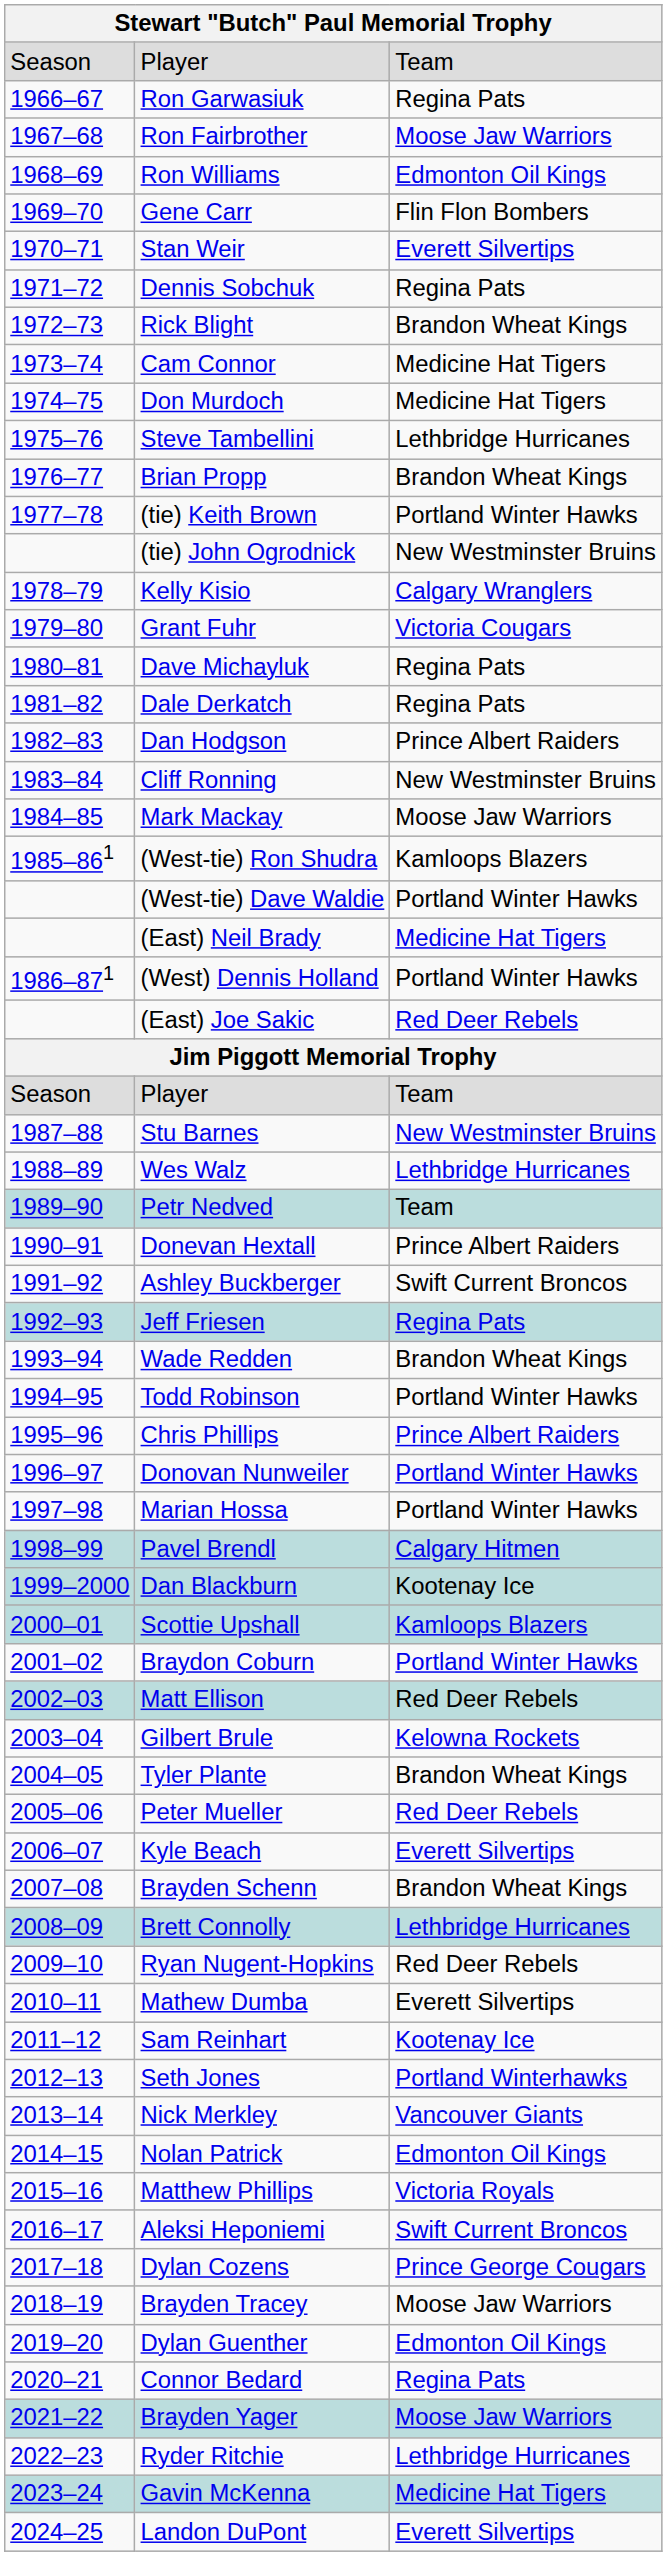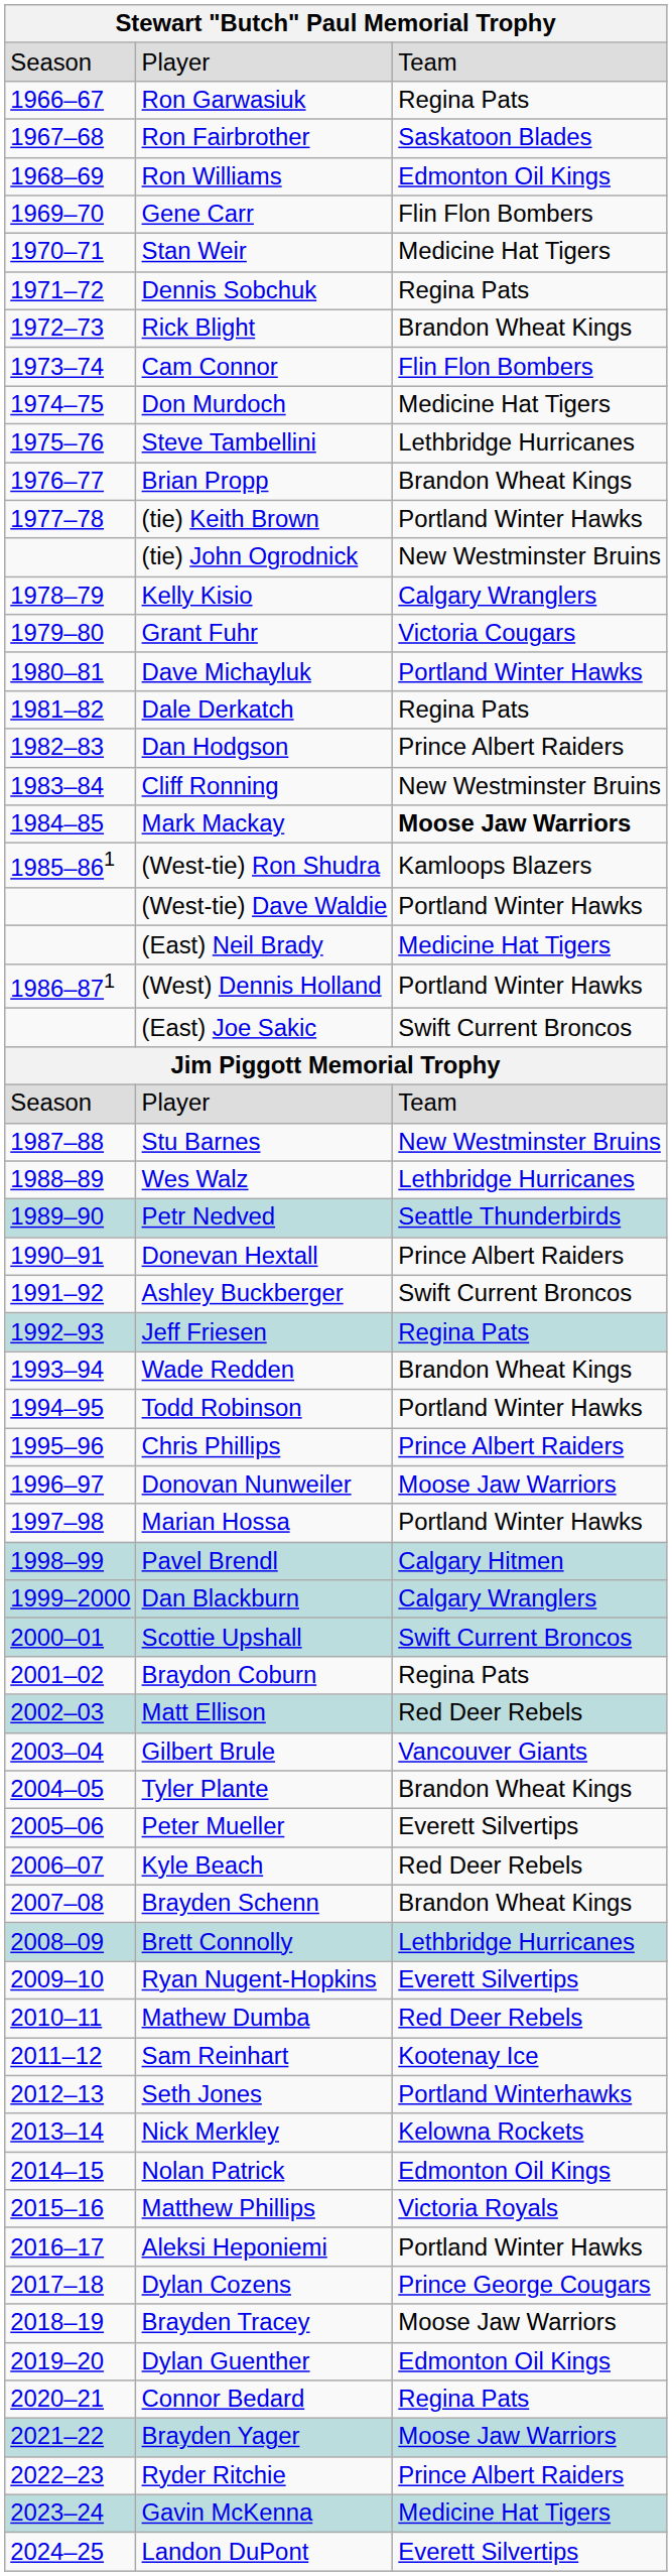 <table class="wikitable">
 <tr>
 <th colspan="3">Stewart "Butch" Paul Memorial Trophy</th>
 </tr>
 <tr bgcolor="#dddddd">
 <td>Season</td>
 <td>Player</td>
 <td>Team</td>
 </tr>
 <tr>
 <td><a href='#'>1966–67</a></td>
 <td><a href='#'>Ron Garwasiuk</a></td>
 <td>Regina Pats</td>
 </tr>
 <tr>
 <td><a href='#'>1967–68</a></td>
 <td><a href='#'>Ron Fairbrother</a></td>
-<td><a href='#'>Moose Jaw Warriors</a></td>
+<td><a href='#'>Saskatoon Blades</a></td>
 </tr>
 <tr>
 <td><a href='#'>1968–69</a></td>
 <td><a href='#'>Ron Williams</a></td>
 <td><a href='#'>Edmonton Oil Kings</a></td>
 </tr>
 <tr>
 <td><a href='#'>1969–70</a></td>
 <td><a href='#'>Gene Carr</a></td>
 <td>Flin Flon Bombers</td>
 </tr>
 <tr>
 <td><a href='#'>1970–71</a></td>
 <td><a href='#'>Stan Weir</a></td>
-<td><a href='#'>Everett Silvertips</a></td>
+<td>Medicine Hat Tigers</td>
 </tr>
 <tr>
 <td><a href='#'>1971–72</a></td>
 <td><a href='#'>Dennis Sobchuk</a></td>
 <td>Regina Pats</td>
 </tr>
 <tr>
 <td><a href='#'>1972–73</a></td>
 <td><a href='#'>Rick Blight</a></td>
 <td>Brandon Wheat Kings</td>
 </tr>
 <tr>
 <td><a href='#'>1973–74</a></td>
 <td><a href='#'>Cam Connor</a></td>
-<td>Medicine Hat Tigers</td>
+<td><a href='#'>Flin Flon Bombers</a></td>
 </tr>
 <tr>
 <td><a href='#'>1974–75</a></td>
 <td><a href='#'>Don Murdoch</a></td>
 <td>Medicine Hat Tigers</td>
 </tr>
 <tr>
 <td><a href='#'>1975–76</a></td>
 <td><a href='#'>Steve Tambellini</a></td>
 <td>Lethbridge Hurricanes</td>
 </tr>
 <tr>
 <td><a href='#'>1976–77</a></td>
 <td><a href='#'>Brian Propp</a></td>
 <td>Brandon Wheat Kings</td>
 </tr>
 <tr>
 <td><a href='#'>1977–78</a></td>
 <td>(tie) <a href='#'>Keith Brown</a></td>
 <td>Portland Winter Hawks</td>
 </tr>
 <tr>
 <td></td>
 <td>(tie) <a href='#'>John Ogrodnick</a></td>
 <td>New Westminster Bruins</td>
 </tr>
 <tr>
 <td><a href='#'>1978–79</a></td>
 <td><a href='#'>Kelly Kisio</a></td>
 <td><a href='#'>Calgary Wranglers</a></td>
 </tr>
 <tr>
 <td><a href='#'>1979–80</a></td>
 <td><a href='#'>Grant Fuhr</a></td>
 <td><a href='#'>Victoria Cougars</a></td>
 </tr>
 <tr>
 <td><a href='#'>1980–81</a></td>
 <td><a href='#'>Dave Michayluk</a></td>
-<td>Regina Pats</td>
+<td><a href='#'>Portland Winter Hawks</a></td>
 </tr>
 <tr>
 <td><a href='#'>1981–82</a></td>
 <td><a href='#'>Dale Derkatch</a></td>
 <td>Regina Pats</td>
 </tr>
 <tr>
 <td><a href='#'>1982–83</a></td>
 <td><a href='#'>Dan Hodgson</a></td>
 <td>Prince Albert Raiders</td>
 </tr>
 <tr>
 <td><a href='#'>1983–84</a></td>
 <td><a href='#'>Cliff Ronning</a></td>
 <td>New Westminster Bruins</td>
 </tr>
 <tr>
 <td><a href='#'>1984–85</a></td>
 <td><a href='#'>Mark Mackay</a></td>
-<td>Moose Jaw Warriors</td>
+<td><strong>Moose Jaw Warriors</strong></td>
 </tr>
 <tr>
 <td><a href='#'>1985–86</a><sup>1</sup></td>
 <td>(West-tie) <a href='#'>Ron Shudra</a></td>
 <td>Kamloops Blazers</td>
 </tr>
 <tr>
 <td></td>
 <td>(West-tie) <a href='#'>Dave Waldie</a></td>
 <td>Portland Winter Hawks</td>
 </tr>
 <tr>
 <td></td>
 <td>(East) <a href='#'>Neil Brady</a></td>
 <td><a href='#'>Medicine Hat Tigers</a></td>
 </tr>
 <tr>
 <td><a href='#'>1986–87</a><sup>1</sup></td>
 <td>(West) <a href='#'>Dennis Holland</a></td>
 <td>Portland Winter Hawks</td>
 </tr>
 <tr>
 <td></td>
 <td>(East) <a href='#'>Joe Sakic</a></td>
-<td><a href='#'>Red Deer Rebels</a></td>
+<td>Swift Current Broncos</td>
 </tr>
 <tr bgcolor="#dddddd">
 <th colspan="3">Jim Piggott Memorial Trophy</th>
 </tr>
 <tr bgcolor="#dddddd">
 <td>Season</td>
 <td>Player</td>
 <td>Team</td>
 </tr>
 <tr>
 <td><a href='#'>1987–88</a></td>
 <td><a href='#'>Stu Barnes</a></td>
 <td><a href='#'>New Westminster Bruins</a></td>
 </tr>
 <tr>
 <td><a href='#'>1988–89</a></td>
 <td><a href='#'>Wes Walz</a></td>
 <td><a href='#'>Lethbridge Hurricanes</a></td>
 </tr>
 <tr bgcolor="#bbdddd">
 <td><a href='#'>1989–90</a></td>
 <td><a href='#'>Petr Nedved</a></td>
-<td>Team</td>
+<td><a href='#'>Seattle Thunderbirds</a></td>
 </tr>
 <tr>
 <td><a href='#'>1990–91</a></td>
 <td><a href='#'>Donevan Hextall</a></td>
 <td>Prince Albert Raiders</td>
 </tr>
 <tr>
 <td><a href='#'>1991–92</a></td>
 <td><a href='#'>Ashley Buckberger</a></td>
 <td>Swift Current Broncos</td>
 </tr>
 <tr bgcolor="#bbdddd">
 <td><a href='#'>1992–93</a></td>
 <td><a href='#'>Jeff Friesen</a></td>
 <td><a href='#'>Regina Pats</a></td>
 </tr>
 <tr>
 <td><a href='#'>1993–94</a></td>
 <td><a href='#'>Wade Redden</a></td>
 <td>Brandon Wheat Kings</td>
 </tr>
 <tr>
 <td><a href='#'>1994–95</a></td>
 <td><a href='#'>Todd Robinson</a></td>
 <td>Portland Winter Hawks</td>
 </tr>
 <tr>
 <td><a href='#'>1995–96</a></td>
 <td><a href='#'>Chris Phillips</a></td>
 <td><a href='#'>Prince Albert Raiders</a></td>
 </tr>
 <tr>
 <td><a href='#'>1996–97</a></td>
 <td><a href='#'>Donovan Nunweiler</a></td>
-<td><a href='#'>Portland Winter Hawks</a></td>
+<td><a href='#'>Moose Jaw Warriors</a></td>
 </tr>
 <tr>
 <td><a href='#'>1997–98</a></td>
 <td><a href='#'>Marian Hossa</a></td>
 <td>Portland Winter Hawks</td>
 </tr>
 <tr bgcolor="#bbdddd">
 <td><a href='#'>1998–99</a></td>
 <td><a href='#'>Pavel Brendl</a></td>
 <td><a href='#'>Calgary Hitmen</a></td>
 </tr>
 <tr bgcolor="bbdddd">
 <td><a href='#'>1999–2000</a></td>
 <td><a href='#'>Dan Blackburn</a></td>
-<td>Kootenay Ice</td>
+<td><a href='#'>Calgary Wranglers</a></td>
 </tr>
 <tr bgcolor="#bbdddd">
 <td><a href='#'>2000–01</a></td>
 <td><a href='#'>Scottie Upshall</a></td>
-<td><a href='#'>Kamloops Blazers</a></td>
+<td><a href='#'>Swift Current Broncos</a></td>
 </tr>
 <tr>
 <td><a href='#'>2001–02</a></td>
 <td><a href='#'>Braydon Coburn</a></td>
-<td><a href='#'>Portland Winter Hawks</a></td>
+<td>Regina Pats</td>
 </tr>
 <tr bgcolor="#bbdddd">
 <td><a href='#'>2002–03</a></td>
 <td><a href='#'>Matt Ellison</a></td>
 <td>Red Deer Rebels</td>
 </tr>
 <tr>
 <td><a href='#'>2003–04</a></td>
 <td><a href='#'>Gilbert Brule</a></td>
-<td><a href='#'>Kelowna Rockets</a></td>
+<td><a href='#'>Vancouver Giants</a></td>
 </tr>
 <tr>
 <td><a href='#'>2004–05</a></td>
 <td><a href='#'>Tyler Plante</a></td>
 <td>Brandon Wheat Kings</td>
 </tr>
 <tr>
 <td><a href='#'>2005–06</a></td>
 <td><a href='#'>Peter Mueller</a></td>
-<td><a href='#'>Red Deer Rebels</a></td>
+<td>Everett Silvertips</td>
 </tr>
 <tr>
 <td><a href='#'>2006–07</a></td>
 <td><a href='#'>Kyle Beach</a></td>
-<td><a href='#'>Everett Silvertips</a></td>
+<td>Red Deer Rebels</td>
 </tr>
 <tr>
 <td><a href='#'>2007–08</a></td>
 <td><a href='#'>Brayden Schenn</a></td>
 <td>Brandon Wheat Kings</td>
 </tr>
 <tr bgcolor="bbdddd">
 <td><a href='#'>2008–09</a></td>
 <td><a href='#'>Brett Connolly</a></td>
 <td><a href='#'>Lethbridge Hurricanes</a></td>
 </tr>
 <tr>
 <td><a href='#'>2009–10</a></td>
 <td><a href='#'>Ryan Nugent-Hopkins</a></td>
-<td>Red Deer Rebels</td>
+<td><a href='#'>Everett Silvertips</a></td>
 </tr>
 <tr>
 <td><a href='#'>2010–11</a></td>
 <td><a href='#'>Mathew Dumba</a></td>
-<td>Everett Silvertips</td>
+<td><a href='#'>Red Deer Rebels</a></td>
 </tr>
 <tr>
 <td><a href='#'>2011–12</a></td>
 <td><a href='#'>Sam Reinhart</a></td>
 <td><a href='#'>Kootenay Ice</a></td>
 </tr>
 <tr>
 <td><a href='#'>2012–13</a></td>
 <td><a href='#'>Seth Jones</a></td>
 <td><a href='#'>Portland Winterhawks</a></td>
 </tr>
 <tr>
 <td><a href='#'>2013–14</a></td>
 <td><a href='#'>Nick Merkley</a></td>
-<td><a href='#'>Vancouver Giants</a></td>
+<td><a href='#'>Kelowna Rockets</a></td>
 </tr>
 <tr>
 <td><a href='#'>2014–15</a></td>
 <td><a href='#'>Nolan Patrick</a></td>
 <td><a href='#'>Edmonton Oil Kings</a></td>
 </tr>
 <tr>
 <td><a href='#'>2015–16</a></td>
 <td><a href='#'>Matthew Phillips</a></td>
 <td><a href='#'>Victoria Royals</a></td>
 </tr>
 <tr>
 <td><a href='#'>2016–17</a></td>
 <td><a href='#'>Aleksi Heponiemi</a></td>
-<td><a href='#'>Swift Current Broncos</a></td>
+<td>Portland Winter Hawks</td>
 </tr>
 <tr>
 <td><a href='#'>2017–18</a></td>
 <td><a href='#'>Dylan Cozens</a></td>
 <td><a href='#'>Prince George Cougars</a></td>
 </tr>
 <tr>
 <td><a href='#'>2018–19</a></td>
 <td><a href='#'>Brayden Tracey</a></td>
 <td>Moose Jaw Warriors</td>
 </tr>
 <tr>
 <td><a href='#'>2019–20</a></td>
 <td><a href='#'>Dylan Guenther</a></td>
 <td><a href='#'>Edmonton Oil Kings</a></td>
 </tr>
 <tr>
 <td><a href='#'>2020–21</a></td>
 <td><a href='#'>Connor Bedard</a></td>
 <td><a href='#'>Regina Pats</a></td>
 </tr>
 <tr bgcolor="#bbdddd">
 <td><a href='#'>2021–22</a></td>
 <td><a href='#'>Brayden Yager</a></td>
 <td><a href='#'>Moose Jaw Warriors</a></td>
 </tr>
 <tr>
 <td><a href='#'>2022–23</a></td>
 <td><a href='#'>Ryder Ritchie</a></td>
-<td><a href='#'>Lethbridge Hurricanes</a></td>
+<td><a href='#'>Prince Albert Raiders</a></td>
 </tr>
 <tr bgcolor="#bbdddd">
 <td><a href='#'>2023–24</a></td>
 <td><a href='#'>Gavin McKenna</a></td>
 <td><a href='#'>Medicine Hat Tigers</a></td>
 </tr>
 <tr>
 <td><a href='#'>2024–25</a></td>
 <td><a href='#'>Landon DuPont</a></td>
 <td><a href='#'>Everett Silvertips</a></td>
 </tr>
 </table>
